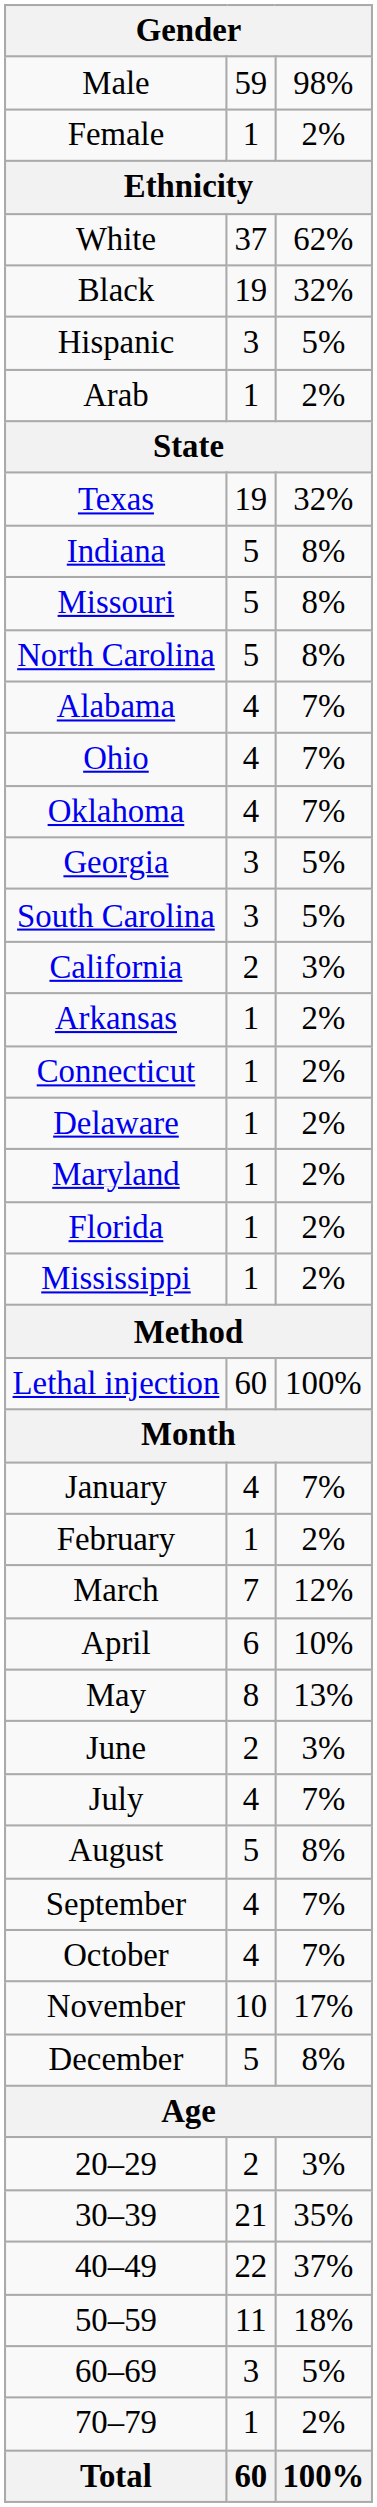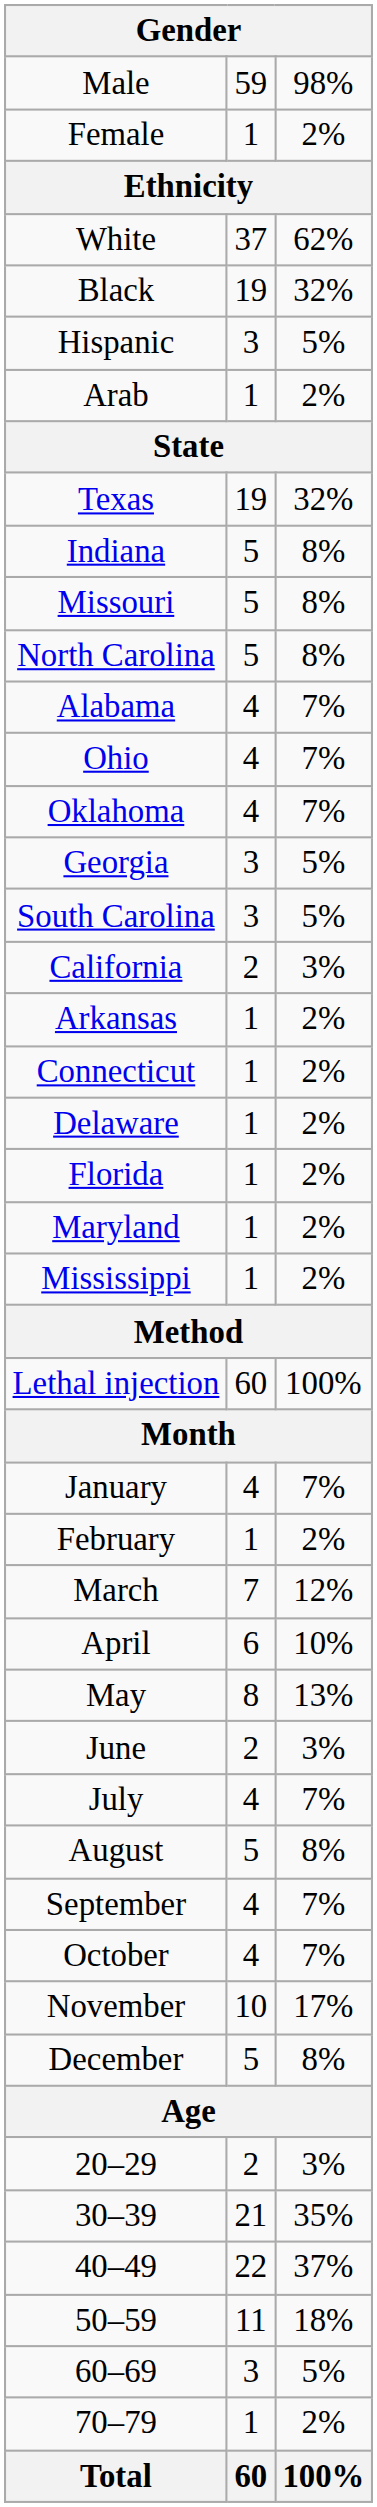 <table class="wikitable" style="text-align:center;">
 <tr>
 <th colspan="3">Gender</th>
 </tr>
 <tr>
 <td>Male</td>
 <td>59</td>
 <td>98%</td>
 </tr>
 <tr>
 <td>Female</td>
 <td>1</td>
 <td>2%</td>
 </tr>
 <tr>
 <th colspan="3">Ethnicity</th>
 </tr>
 <tr>
 <td>White</td>
 <td>37</td>
 <td>62%</td>
 </tr>
 <tr>
 <td>Black</td>
 <td>19</td>
 <td>32%</td>
 </tr>
 <tr>
 <td>Hispanic</td>
 <td>3</td>
 <td>5%</td>
 </tr>
 <tr>
 <td>Arab</td>
 <td>1</td>
 <td>2%</td>
 </tr>
 <tr>
 <th colspan="3">State</th>
 </tr>
 <tr>
 <td><a href='#'>Texas</a></td>
 <td>19</td>
 <td>32%</td>
 </tr>
 <tr>
 <td><a href='#'>Indiana</a></td>
 <td>5</td>
 <td>8%</td>
 </tr>
 <tr>
 <td><a href='#'>Missouri</a></td>
 <td>5</td>
 <td>8%</td>
 </tr>
 <tr>
 <td><a href='#'>North Carolina</a></td>
 <td>5</td>
 <td>8%</td>
 </tr>
 <tr>
 <td><a href='#'>Alabama</a></td>
 <td>4</td>
 <td>7%</td>
 </tr>
 <tr>
 <td><a href='#'>Ohio</a></td>
 <td>4</td>
 <td>7%</td>
 </tr>
 <tr>
 <td><a href='#'>Oklahoma</a></td>
 <td>4</td>
 <td>7%</td>
 </tr>
 <tr>
 <td><a href='#'>Georgia</a></td>
 <td>3</td>
 <td>5%</td>
 </tr>
 <tr>
 <td><a href='#'>South Carolina</a></td>
 <td>3</td>
 <td>5%</td>
 </tr>
 <tr>
 <td><a href='#'>California</a></td>
 <td>2</td>
 <td>3%</td>
 </tr>
 <tr>
 <td><a href='#'>Arkansas</a></td>
 <td>1</td>
 <td>2%</td>
 </tr>
 <tr>
 <td><a href='#'>Connecticut</a></td>
 <td>1</td>
 <td>2%</td>
 </tr>
 <tr>
 <td><a href='#'>Delaware</a></td>
 <td>1</td>
 <td>2%</td>
 </tr>
 <tr>
-<td><a href='#'>Maryland</a></td>
+<td><a href='#'>Florida</a></td>
 <td>1</td>
 <td>2%</td>
 </tr>
 <tr>
-<td><a href='#'>Florida</a></td>
+<td><a href='#'>Maryland</a></td>
 <td>1</td>
 <td>2%</td>
 </tr>
 <tr>
 <td><a href='#'>Mississippi</a></td>
 <td>1</td>
 <td>2%</td>
 </tr>
 <tr>
 <th colspan="3">Method</th>
 </tr>
 <tr>
 <td><a href='#'>Lethal injection</a></td>
 <td>60</td>
 <td>100%</td>
 </tr>
 <tr>
 <th colspan="3">Month</th>
 </tr>
 <tr>
 <td>January</td>
 <td>4</td>
 <td>7%</td>
 </tr>
 <tr>
 <td>February</td>
 <td>1</td>
 <td>2%</td>
 </tr>
 <tr>
 <td>March</td>
 <td>7</td>
 <td>12%</td>
 </tr>
 <tr>
 <td>April</td>
 <td>6</td>
 <td>10%</td>
 </tr>
 <tr>
 <td>May</td>
 <td>8</td>
 <td>13%</td>
 </tr>
 <tr>
 <td>June</td>
 <td>2</td>
 <td>3%</td>
 </tr>
 <tr>
 <td>July</td>
 <td>4</td>
 <td>7%</td>
 </tr>
 <tr>
 <td>August</td>
 <td>5</td>
 <td>8%</td>
 </tr>
 <tr>
 <td>September</td>
 <td>4</td>
 <td>7%</td>
 </tr>
 <tr>
 <td>October</td>
 <td>4</td>
 <td>7%</td>
 </tr>
 <tr>
 <td>November</td>
 <td>10</td>
 <td>17%</td>
 </tr>
 <tr>
 <td>December</td>
 <td>5</td>
 <td>8%</td>
 </tr>
 <tr>
 <th colspan="3">Age</th>
 </tr>
 <tr>
 <td>20–29</td>
 <td>2</td>
 <td>3%</td>
 </tr>
 <tr>
 <td>30–39</td>
 <td>21</td>
 <td>35%</td>
 </tr>
 <tr>
 <td>40–49</td>
 <td>22</td>
 <td>37%</td>
 </tr>
 <tr>
 <td>50–59</td>
 <td>11</td>
 <td>18%</td>
 </tr>
 <tr>
 <td>60–69</td>
 <td>3</td>
 <td>5%</td>
 </tr>
 <tr>
 <td>70–79</td>
 <td>1</td>
 <td>2%</td>
 </tr>
 <tr>
 <th>Total</th>
 <th>60</th>
 <th>100%</th>
 </tr>
 </table>
